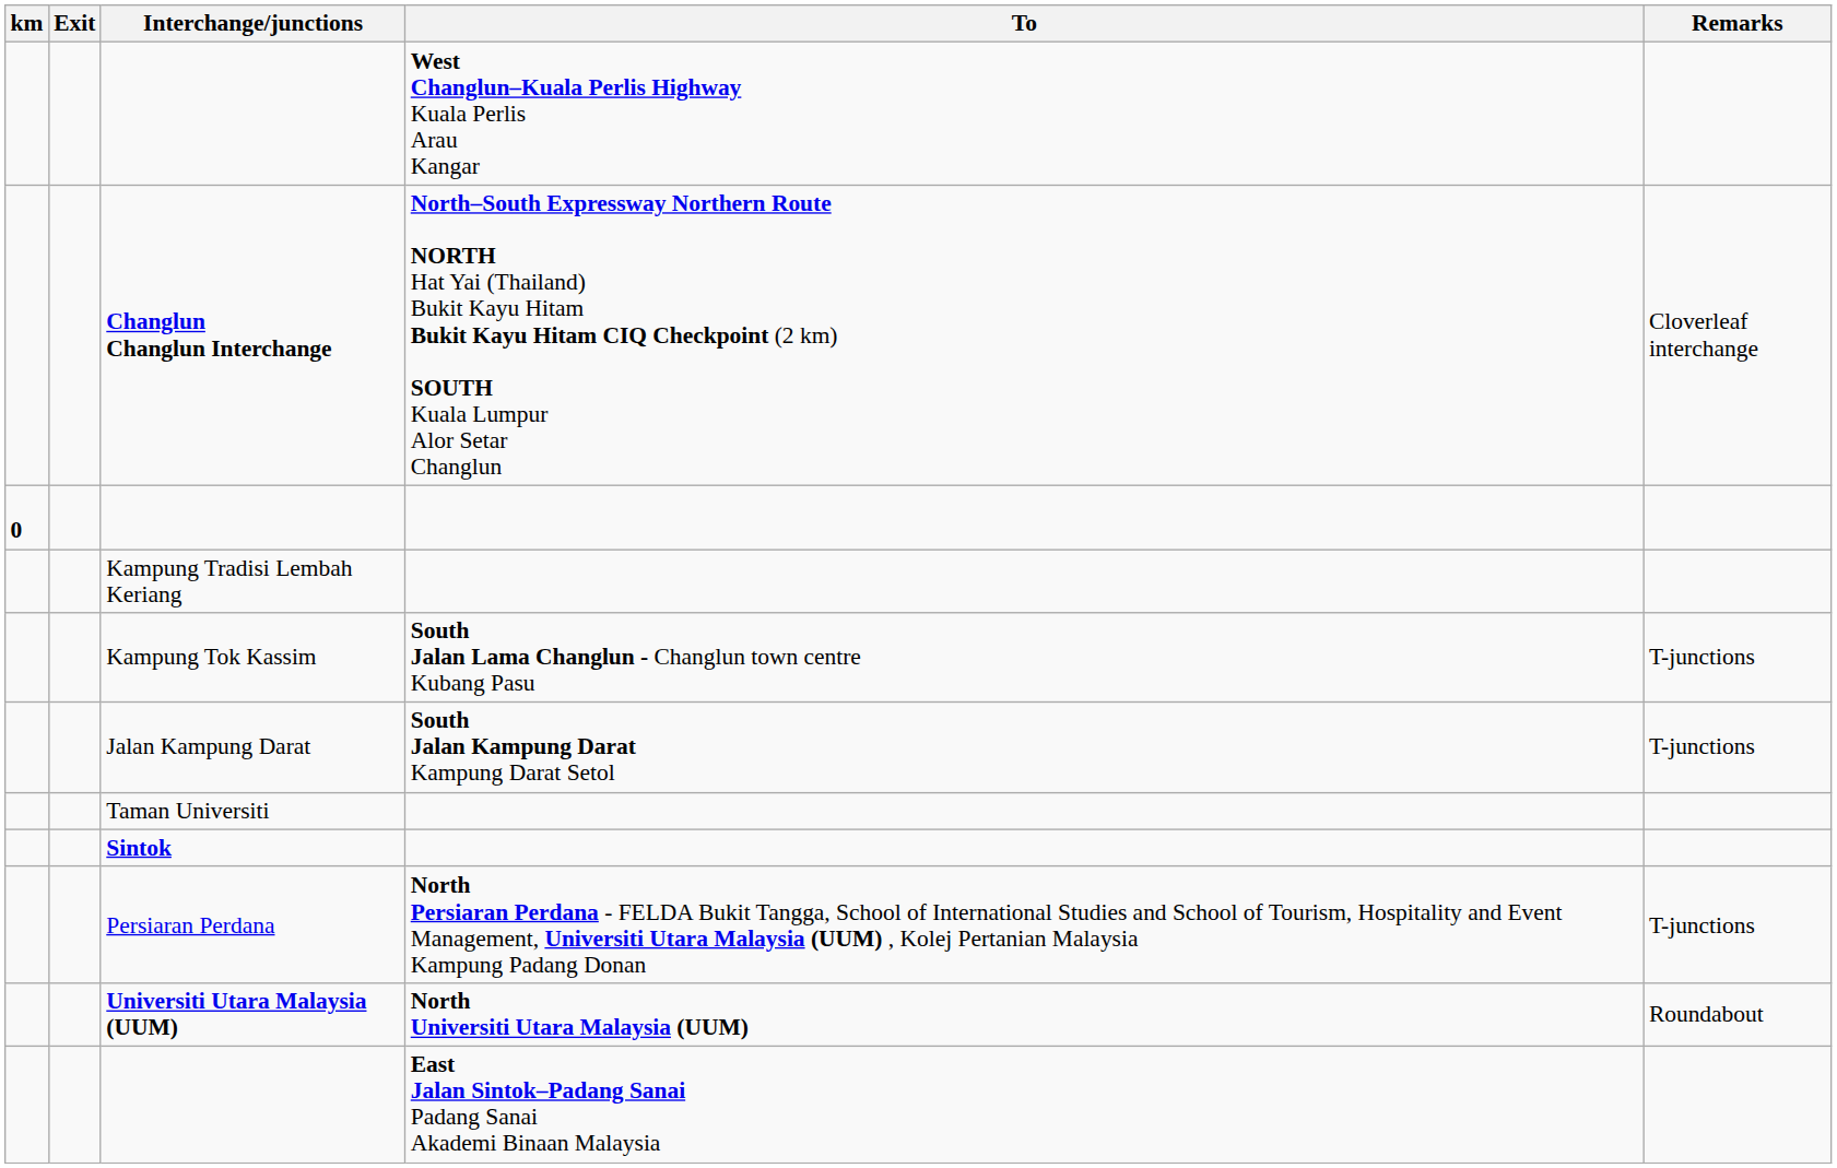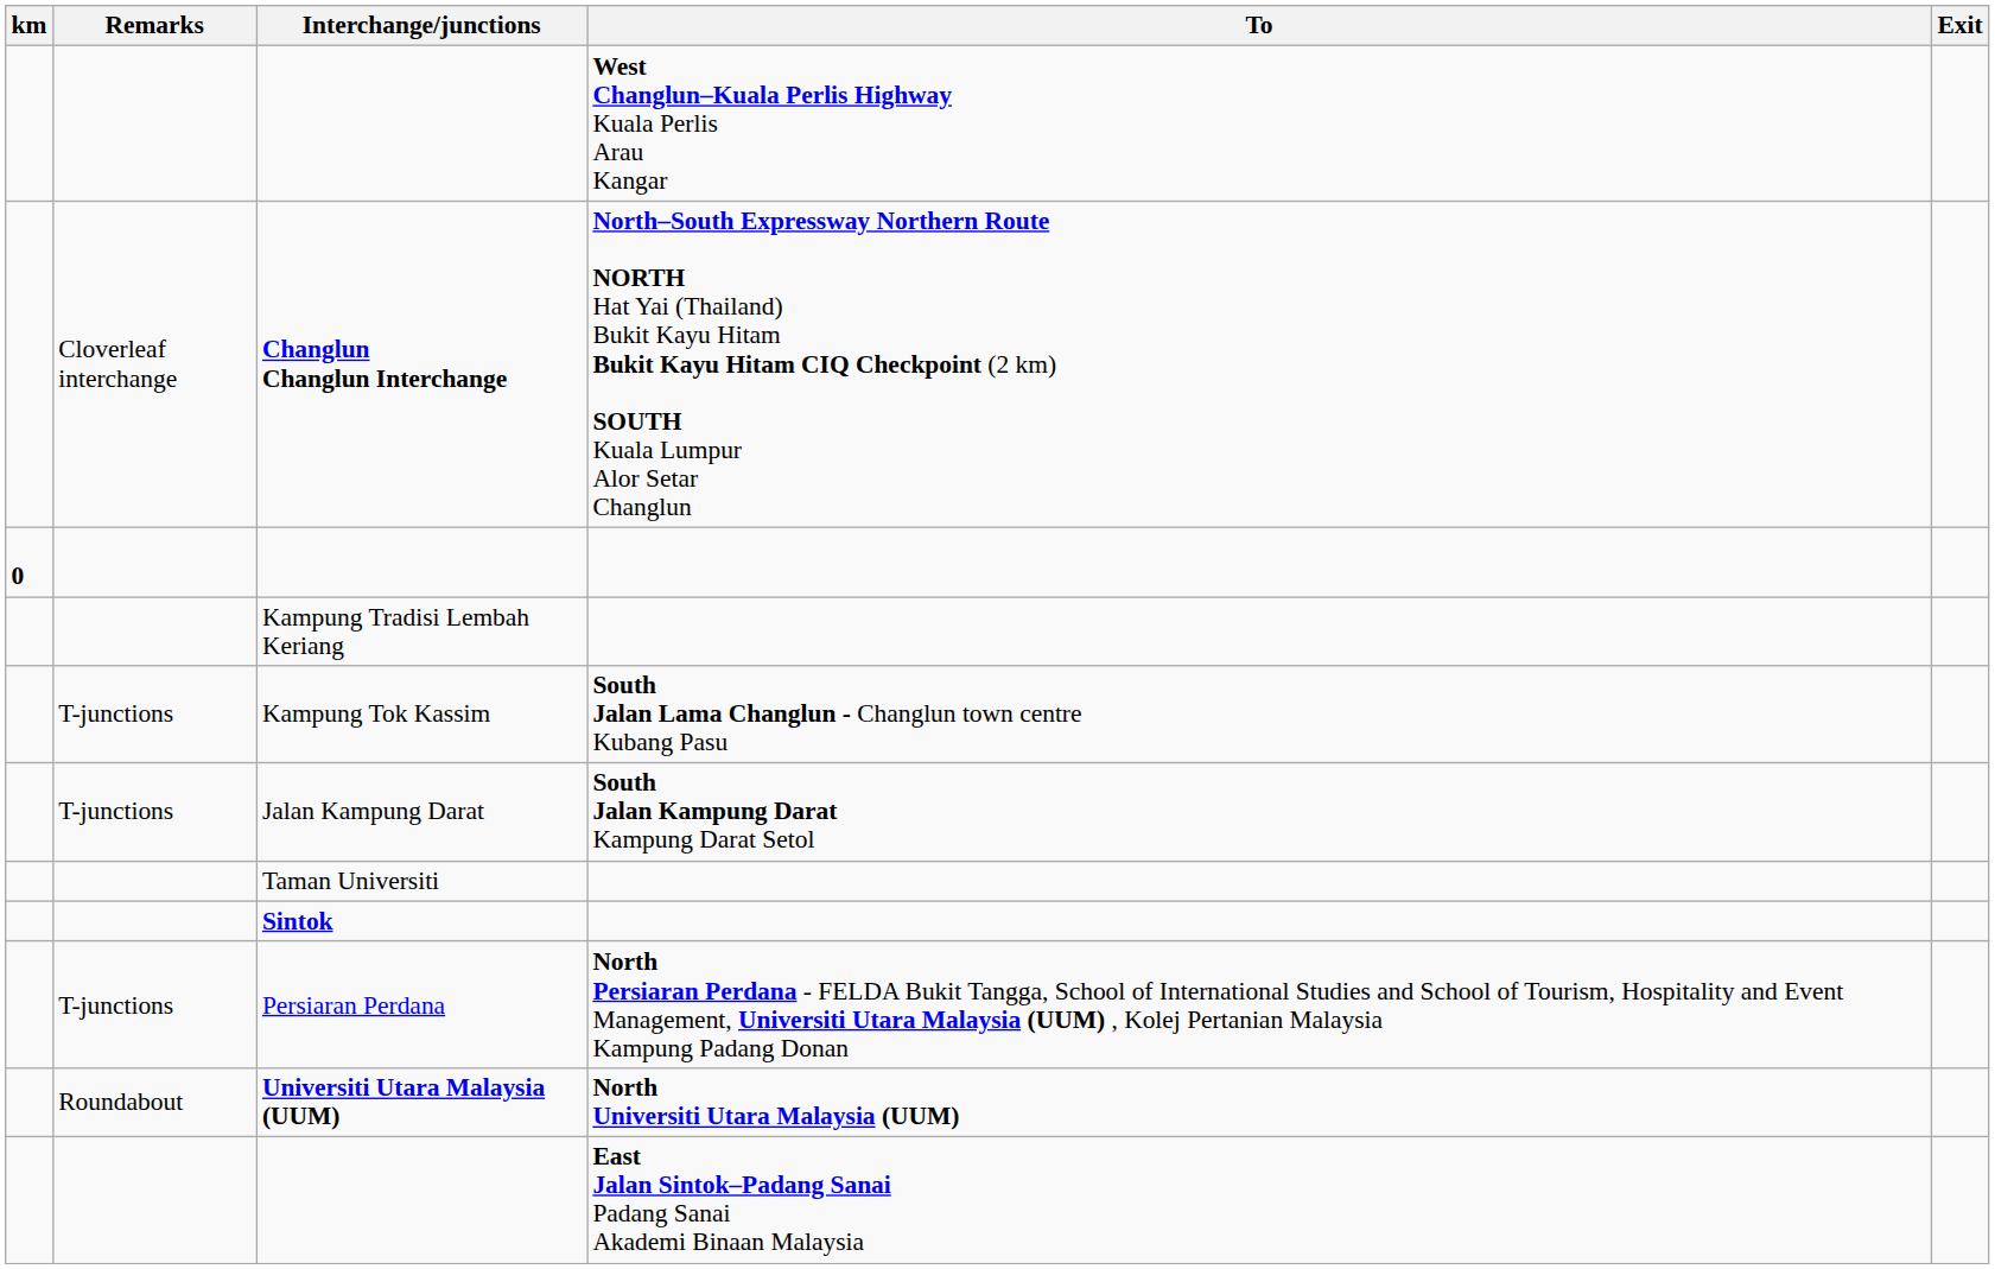 <table class="wikitable">
 <tr>
 <th>km</th>
-<th>Exit</th>
+<th>Remarks</th>
 <th>Interchange/junctions</th>
 <th>To</th>
-<th>Remarks</th>
+<th>Exit</th>
 </tr>
 <tr>
 <td></td>
 <td></td>
 <td></td>
 <td><strong>West</strong><br> <strong><a href='#'>Changlun–Kuala Perlis Highway</a></strong><br>Kuala Perlis<br>Arau<br>Kangar</td>
 <td></td>
 </tr>
 <tr>
 <td></td>
-<td></td>
+<td>Cloverleaf interchange</td>
 <td><strong><a href='#'>Changlun</a></strong><br><strong>Changlun Interchange</strong></td>
 <td>   <strong><a href='#'>North–South Expressway Northern Route</a></strong><br><br><strong>NORTH</strong><br>Hat Yai (Thailand)<br>Bukit Kayu Hitam<br><strong>Bukit Kayu Hitam CIQ Checkpoint</strong> (2 km)<br><br><strong>SOUTH</strong><br>Kuala Lumpur<br>Alor Setar<br>Changlun</td>
-<td>Cloverleaf interchange</td>
+<td></td>
 </tr>
 <tr>
 <td><br><strong>0</strong></td>
 <td></td>
 <td></td>
 <td></td>
 <td></td>
 </tr>
 <tr>
 <td></td>
 <td></td>
 <td>Kampung Tradisi Lembah Keriang</td>
 <td></td>
 <td></td>
 </tr>
 <tr>
 <td></td>
-<td></td>
+<td>T-junctions</td>
 <td>Kampung Tok Kassim</td>
 <td><strong>South </strong><br> <strong>Jalan Lama Changlun - </strong>Changlun town centre<br> Kubang Pasu</td>
-<td>T-junctions</td>
+<td></td>
 </tr>
 <tr>
 <td></td>
-<td></td>
+<td>T-junctions</td>
 <td>Jalan Kampung Darat</td>
 <td><strong>South </strong><br> <strong>Jalan Kampung Darat</strong><br>Kampung Darat Setol</td>
-<td>T-junctions</td>
+<td></td>
 </tr>
 <tr>
 <td></td>
 <td></td>
 <td>Taman Universiti</td>
 <td></td>
 <td></td>
 </tr>
 <tr>
 <td></td>
 <td></td>
 <td><strong><a href='#'>Sintok</a></strong></td>
 <td></td>
 <td></td>
 </tr>
 <tr>
 <td></td>
-<td></td>
+<td>T-junctions</td>
 <td><a href='#'>Persiaran Perdana</a></td>
 <td><strong>North</strong><br> <strong><a href='#'>Persiaran Perdana</a></strong> - FELDA Bukit Tangga, School of International Studies and School of Tourism, Hospitality and Event Management,  <strong><a href='#'>Universiti Utara Malaysia</a> (UUM)</strong> , Kolej Pertanian Malaysia<br> Kampung Padang Donan</td>
-<td>T-junctions</td>
+<td></td>
 </tr>
 <tr>
 <td></td>
-<td></td>
+<td>Roundabout</td>
 <td><strong><a href='#'>Universiti Utara Malaysia</a> (UUM)</strong> </td>
 <td><strong>North</strong><br><strong><a href='#'>Universiti Utara Malaysia</a> (UUM)</strong> </td>
-<td>Roundabout</td>
+<td></td>
 </tr>
 <tr>
 <td></td>
 <td></td>
 <td></td>
 <td><strong>East</strong><br> <strong><a href='#'>Jalan Sintok–Padang Sanai</a></strong><br>Padang Sanai<br>Akademi Binaan Malaysia</td>
 <td></td>
 </tr>
 </table>
